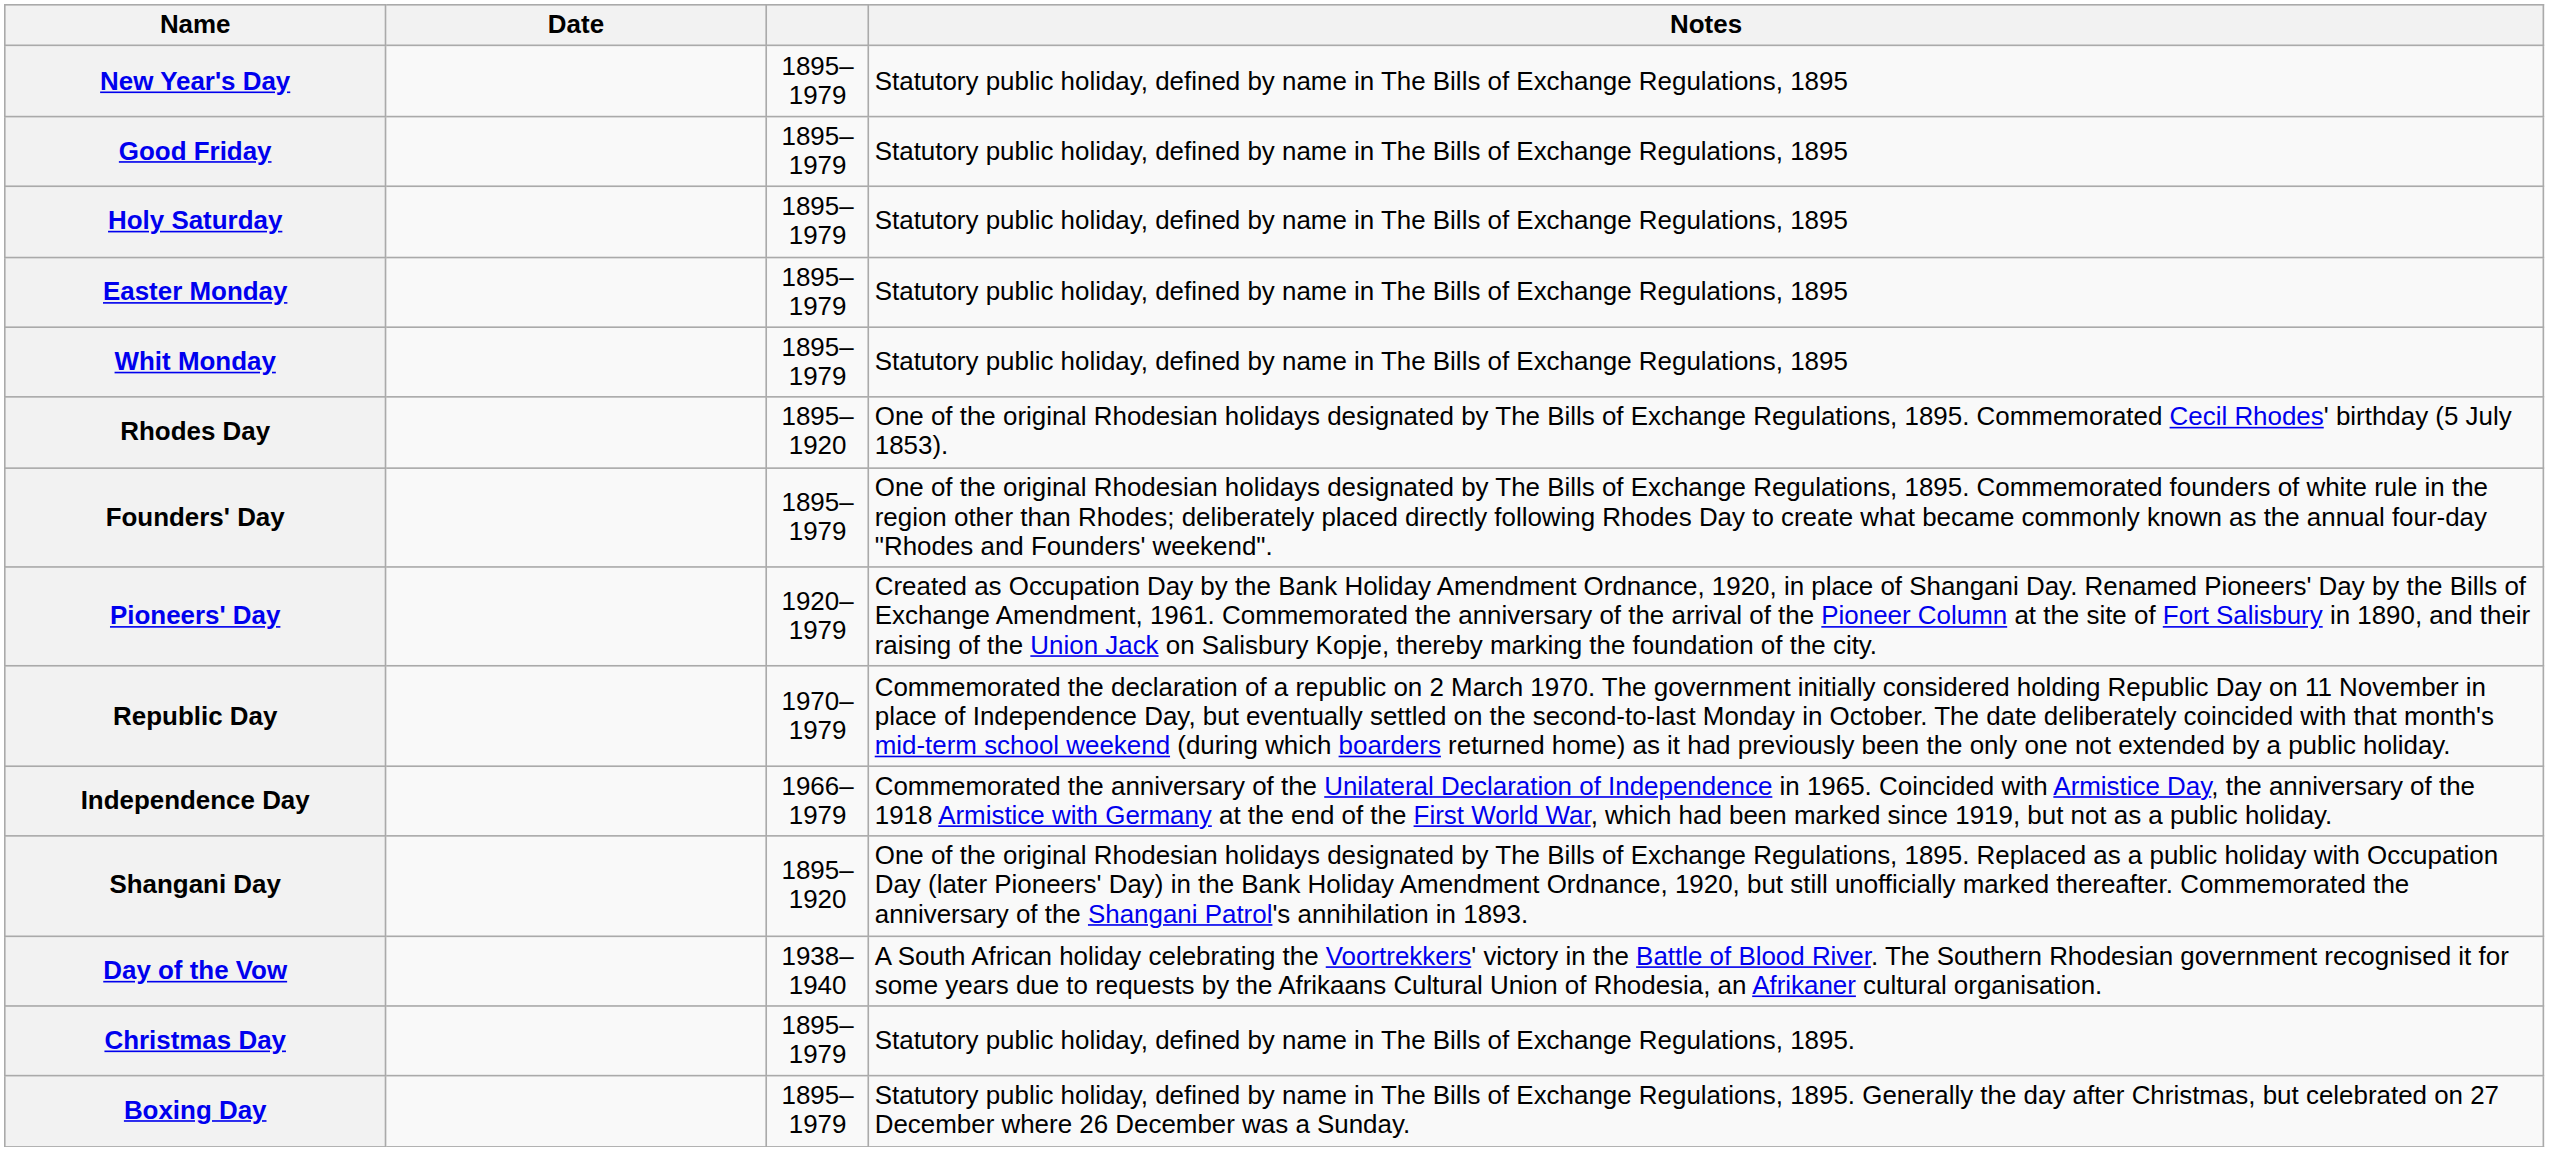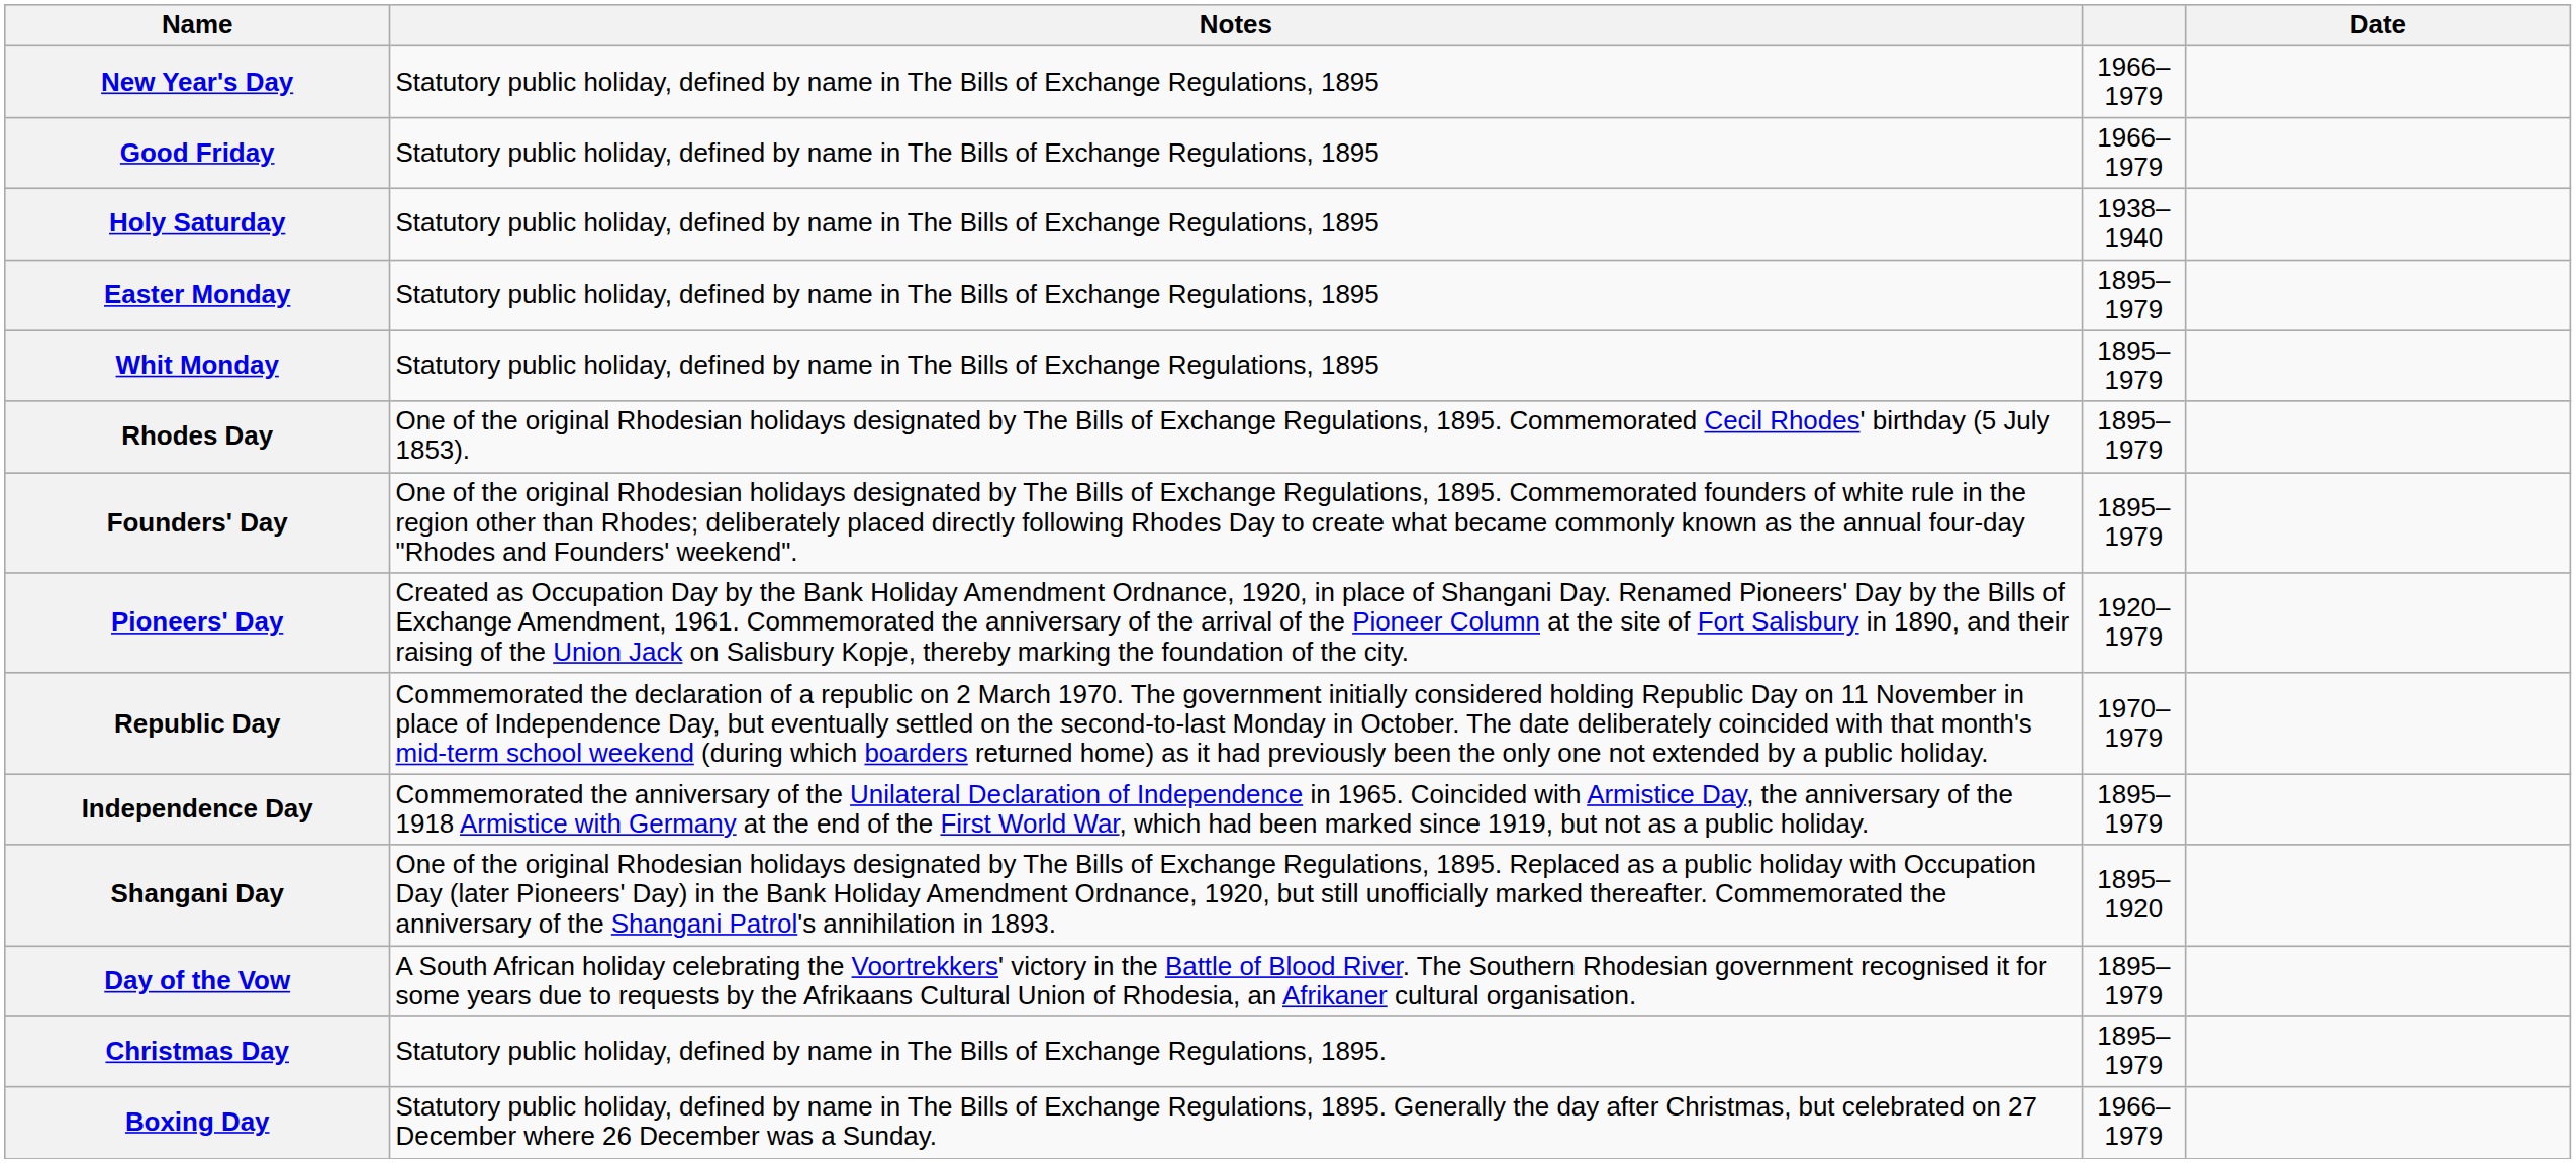 <table class="wikitable sortable plainrowheaders">
 <tr>
 <th width=15% scope=col>Name</th>
+<th scope=col class=unsortable>Notes</th>
+<th scope=col></th>
 <th width=15% scope=col>Date</th>
-<th scope=col></th>
-<th scope=col class=unsortable>Notes</th>
 </tr>
 <tr>
 <th scope=row><a href='#'>New Year's Day</a></th>
+<td>Statutory public holiday, defined by name in The Bills of Exchange Regulations, 1895</td>
+<td align=center>1966–1979</td>
 <td></td>
-<td align=center>1895–1979</td>
-<td>Statutory public holiday, defined by name in The Bills of Exchange Regulations, 1895</td>
 </tr>
 <tr>
 <th scope=row><a href='#'>Good Friday</a></th>
+<td>Statutory public holiday, defined by name in The Bills of Exchange Regulations, 1895</td>
+<td align=center>1966–1979</td>
 <td></td>
-<td align=center>1895–1979</td>
-<td>Statutory public holiday, defined by name in The Bills of Exchange Regulations, 1895</td>
 </tr>
 <tr>
 <th scope=row><a href='#'>Holy Saturday</a></th>
+<td>Statutory public holiday, defined by name in The Bills of Exchange Regulations, 1895</td>
+<td align=center>1938–1940</td>
 <td></td>
-<td align=center>1895–1979</td>
-<td>Statutory public holiday, defined by name in The Bills of Exchange Regulations, 1895</td>
 </tr>
 <tr>
 <th scope=row><a href='#'>Easter Monday</a></th>
+<td>Statutory public holiday, defined by name in The Bills of Exchange Regulations, 1895</td>
+<td align=center>1895–1979</td>
 <td></td>
-<td align=center>1895–1979</td>
-<td>Statutory public holiday, defined by name in The Bills of Exchange Regulations, 1895</td>
 </tr>
 <tr>
 <th scope=row><a href='#'>Whit Monday</a></th>
+<td>Statutory public holiday, defined by name in The Bills of Exchange Regulations, 1895</td>
+<td align=center>1895–1979</td>
 <td></td>
-<td align=center>1895–1979</td>
-<td>Statutory public holiday, defined by name in The Bills of Exchange Regulations, 1895</td>
 </tr>
 <tr>
 <th scope=row> Rhodes Day</th>
+<td>One of the original Rhodesian holidays designated by The Bills of Exchange Regulations, 1895. Commemorated <a href='#'>Cecil Rhodes</a>' birthday (5 July 1853).</td>
+<td align=center>1895–1979</td>
 <td></td>
-<td align=center>1895–1920</td>
-<td>One of the original Rhodesian holidays designated by The Bills of Exchange Regulations, 1895. Commemorated <a href='#'>Cecil Rhodes</a>' birthday (5 July 1853).</td>
 </tr>
 <tr>
 <th scope=row> Founders' Day</th>
+<td>One of the original Rhodesian holidays designated by The Bills of Exchange Regulations, 1895. Commemorated founders of white rule in the region other than Rhodes; deliberately placed directly following Rhodes Day to create what became commonly known as the annual four-day "Rhodes and Founders' weekend".</td>
+<td align=center>1895–1979</td>
 <td></td>
-<td align=center>1895–1979</td>
-<td>One of the original Rhodesian holidays designated by The Bills of Exchange Regulations, 1895. Commemorated founders of white rule in the region other than Rhodes; deliberately placed directly following Rhodes Day to create what became commonly known as the annual four-day "Rhodes and Founders' weekend".</td>
 </tr>
 <tr>
 <th scope=row> <a href='#'>Pioneers' Day</a></th>
+<td>Created as Occupation Day by the Bank Holiday Amendment Ordnance, 1920, in place of Shangani Day. Renamed Pioneers' Day by the Bills of Exchange Amendment, 1961. Commemorated the anniversary of the arrival of the <a href='#'>Pioneer Column</a> at the site of <a href='#'>Fort Salisbury</a> in 1890, and their raising of the <a href='#'>Union Jack</a> on Salisbury Kopje, thereby marking the foundation of the city.</td>
+<td align=center>1920–1979</td>
 <td></td>
-<td align=center>1920–1979</td>
-<td>Created as Occupation Day by the Bank Holiday Amendment Ordnance, 1920, in place of Shangani Day. Renamed Pioneers' Day by the Bills of Exchange Amendment, 1961. Commemorated the anniversary of the arrival of the <a href='#'>Pioneer Column</a> at the site of <a href='#'>Fort Salisbury</a> in 1890, and their raising of the <a href='#'>Union Jack</a> on Salisbury Kopje, thereby marking the foundation of the city.</td>
 </tr>
 <tr>
 <th scope=row> Republic Day</th>
+<td>Commemorated the declaration of a republic on 2 March 1970. The government initially considered holding Republic Day on 11 November in place of Independence Day, but eventually settled on the second-to-last Monday in October. The date deliberately coincided with that month's <a href='#'>mid-term school weekend</a> (during which <a href='#'>boarders</a> returned home) as it had previously been the only one not extended by a public holiday.</td>
+<td align=center>1970–1979</td>
 <td></td>
-<td align=center>1970–1979</td>
-<td>Commemorated the declaration of a republic on 2 March 1970. The government initially considered holding Republic Day on 11 November in place of Independence Day, but eventually settled on the second-to-last Monday in October. The date deliberately coincided with that month's <a href='#'>mid-term school weekend</a> (during which <a href='#'>boarders</a> returned home) as it had previously been the only one not extended by a public holiday.</td>
 </tr>
 <tr>
 <th scope=row> Independence Day</th>
+<td>Commemorated the anniversary of the <a href='#'>Unilateral Declaration of Independence</a> in 1965. Coincided with <a href='#'>Armistice Day</a>, the anniversary of the 1918 <a href='#'>Armistice with Germany</a> at the end of the <a href='#'>First World War</a>, which had been marked since 1919, but not as a public holiday.</td>
+<td align=center>1895–1979</td>
 <td></td>
-<td align=center>1966–1979</td>
-<td>Commemorated the anniversary of the <a href='#'>Unilateral Declaration of Independence</a> in 1965. Coincided with <a href='#'>Armistice Day</a>, the anniversary of the 1918 <a href='#'>Armistice with Germany</a> at the end of the <a href='#'>First World War</a>, which had been marked since 1919, but not as a public holiday.</td>
 </tr>
 <tr>
 <th scope=row> Shangani Day</th>
+<td>One of the original Rhodesian holidays designated by The Bills of Exchange Regulations, 1895. Replaced as a public holiday with Occupation Day (later Pioneers' Day) in the Bank Holiday Amendment Ordnance, 1920, but still unofficially marked thereafter. Commemorated the anniversary of the <a href='#'>Shangani Patrol</a>'s annihilation in 1893.</td>
+<td align=center>1895–1920</td>
 <td></td>
-<td align=center>1895–1920</td>
-<td>One of the original Rhodesian holidays designated by The Bills of Exchange Regulations, 1895. Replaced as a public holiday with Occupation Day (later Pioneers' Day) in the Bank Holiday Amendment Ordnance, 1920, but still unofficially marked thereafter. Commemorated the anniversary of the <a href='#'>Shangani Patrol</a>'s annihilation in 1893.</td>
 </tr>
 <tr>
 <th scope=row><a href='#'>Day of the Vow</a></th>
+<td>A South African holiday celebrating the <a href='#'>Voortrekkers</a>' victory in the <a href='#'>Battle of Blood River</a>. The Southern Rhodesian government recognised it for some years due to requests by the Afrikaans Cultural Union of Rhodesia, an <a href='#'>Afrikaner</a> cultural organisation.</td>
+<td align=center>1895–1979</td>
 <td></td>
-<td align=center>1938–1940</td>
-<td>A South African holiday celebrating the <a href='#'>Voortrekkers</a>' victory in the <a href='#'>Battle of Blood River</a>. The Southern Rhodesian government recognised it for some years due to requests by the Afrikaans Cultural Union of Rhodesia, an <a href='#'>Afrikaner</a> cultural organisation.</td>
 </tr>
 <tr>
 <th scope=row><a href='#'>Christmas Day</a></th>
+<td>Statutory public holiday, defined by name in The Bills of Exchange Regulations, 1895.</td>
+<td align=center>1895–1979</td>
 <td></td>
-<td align=center>1895–1979</td>
-<td>Statutory public holiday, defined by name in The Bills of Exchange Regulations, 1895.</td>
 </tr>
 <tr>
 <th scope=row><a href='#'>Boxing Day</a></th>
+<td>Statutory public holiday, defined by name in The Bills of Exchange Regulations, 1895. Generally the day after Christmas, but celebrated on 27 December where 26 December was a Sunday.</td>
+<td align=center>1966–1979</td>
 <td></td>
-<td align=center>1895–1979</td>
-<td>Statutory public holiday, defined by name in The Bills of Exchange Regulations, 1895. Generally the day after Christmas, but celebrated on 27 December where 26 December was a Sunday.</td>
 </tr>
 </table>
